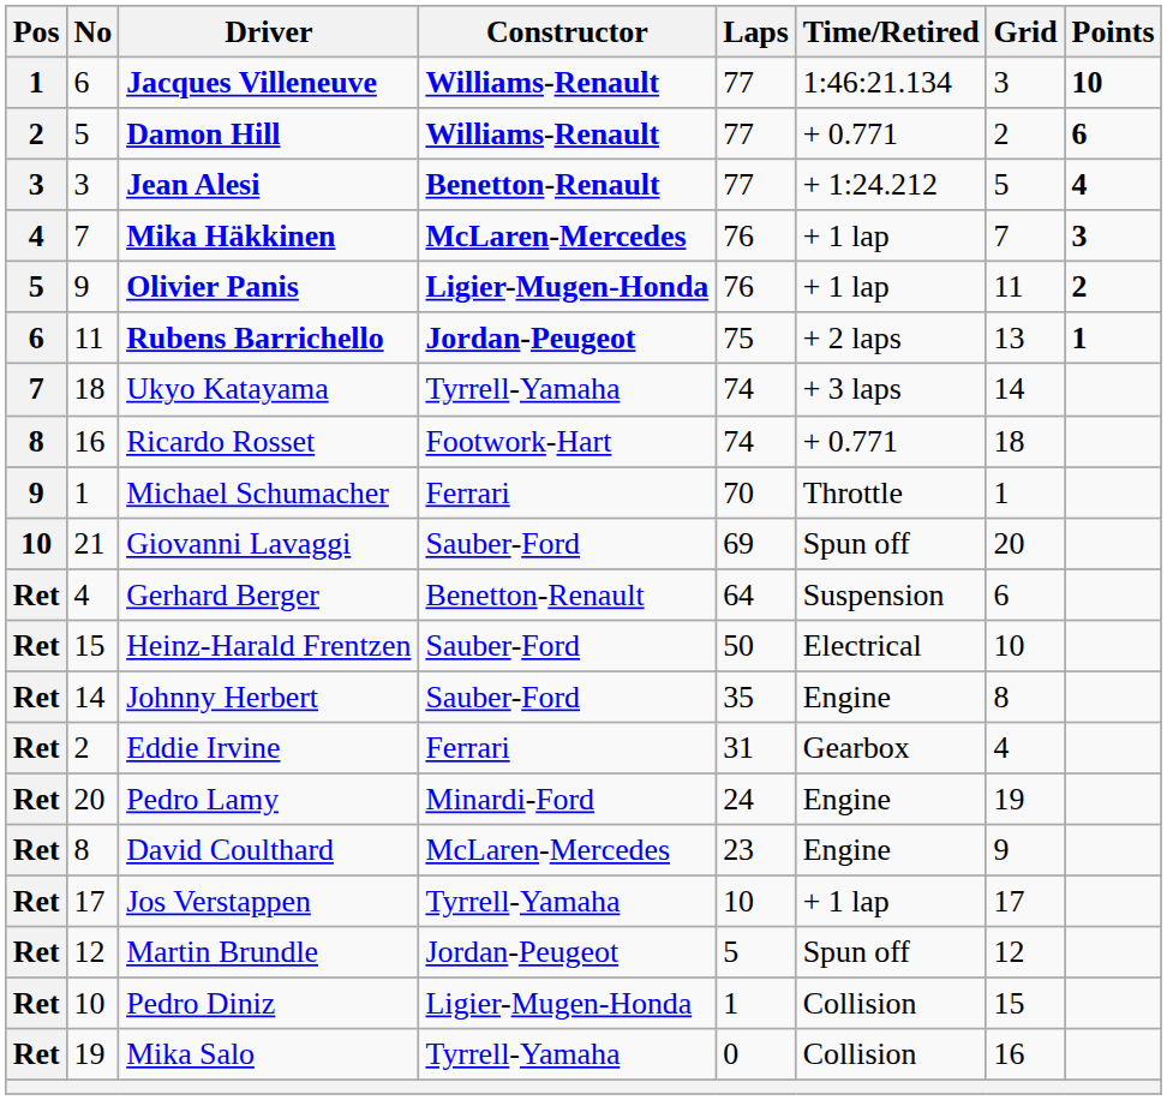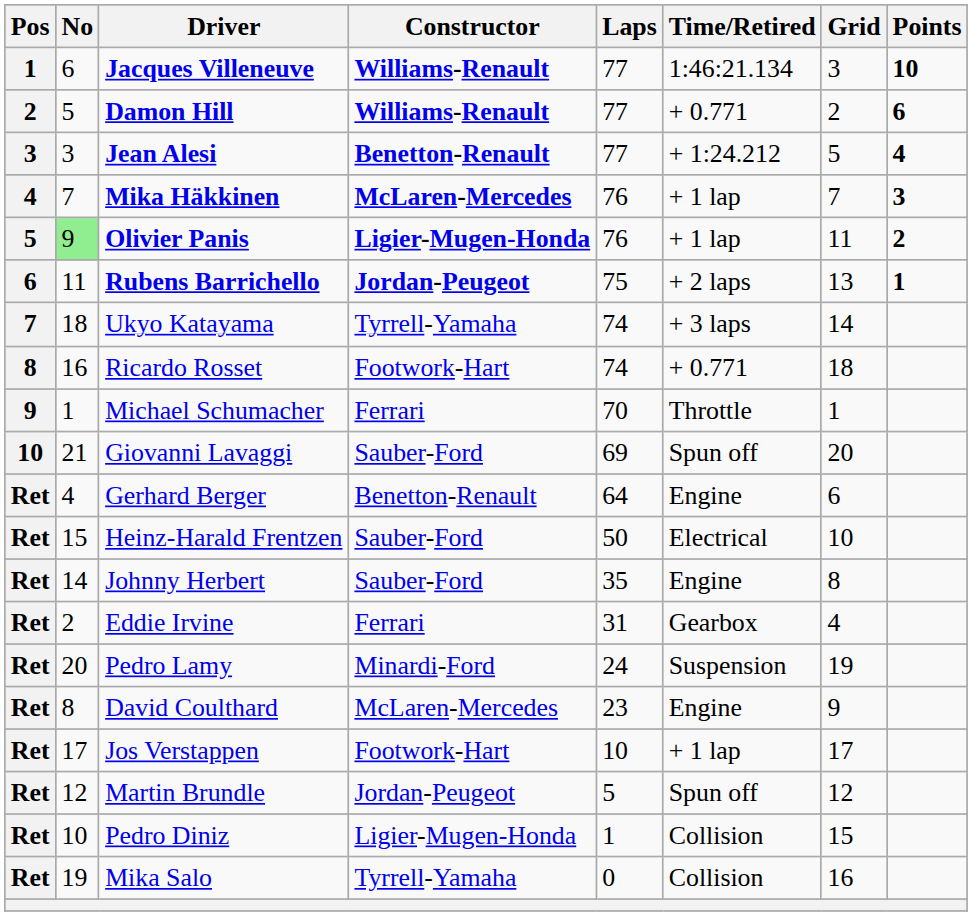 <table class="wikitable" style="font-size: 95%;">
 <tr>
 <th>Pos</th>
 <th>No</th>
 <th>Driver</th>
 <th>Constructor</th>
 <th>Laps</th>
 <th>Time/Retired</th>
 <th>Grid</th>
 <th>Points</th>
 </tr>
 <tr>
 <th>1</th>
 <td>6</td>
 <td> <strong><a href='#'>Jacques Villeneuve</a></strong></td>
 <td><strong><a href='#'>Williams</a>-<a href='#'>Renault</a></strong></td>
 <td>77</td>
 <td>1:46:21.134</td>
 <td>3</td>
 <td><strong>10</strong></td>
 </tr>
 <tr>
 <th>2</th>
 <td>5</td>
 <td> <strong><a href='#'>Damon Hill</a></strong></td>
 <td><strong><a href='#'>Williams</a>-<a href='#'>Renault</a></strong></td>
 <td>77</td>
 <td>+ 0.771</td>
 <td>2</td>
 <td><strong>6</strong></td>
 </tr>
 <tr>
 <th>3</th>
 <td>3</td>
 <td> <strong><a href='#'>Jean Alesi</a></strong></td>
 <td><strong><a href='#'>Benetton</a>-<a href='#'>Renault</a></strong></td>
 <td>77</td>
 <td>+ 1:24.212</td>
 <td>5</td>
 <td><strong>4</strong></td>
 </tr>
 <tr>
 <th>4</th>
 <td>7</td>
 <td> <strong><a href='#'>Mika Häkkinen</a></strong></td>
 <td><strong><a href='#'>McLaren</a>-<a href='#'>Mercedes</a></strong></td>
 <td>76</td>
 <td>+ 1 lap</td>
 <td>7</td>
 <td><strong>3</strong></td>
 </tr>
 <tr>
 <th>5</th>
-<td>9</td>
+<td style="background: lightgreen;">9</td>
 <td> <strong><a href='#'>Olivier Panis</a></strong></td>
 <td><strong><a href='#'>Ligier</a>-<a href='#'>Mugen-Honda</a></strong></td>
 <td>76</td>
 <td>+ 1 lap</td>
 <td>11</td>
 <td><strong>2</strong></td>
 </tr>
 <tr>
 <th>6</th>
 <td>11</td>
 <td> <strong><a href='#'>Rubens Barrichello</a></strong></td>
 <td><strong><a href='#'>Jordan</a>-<a href='#'>Peugeot</a></strong></td>
 <td>75</td>
 <td>+ 2 laps</td>
 <td>13</td>
 <td><strong>1</strong></td>
 </tr>
 <tr>
 <th>7</th>
 <td>18</td>
 <td> <a href='#'>Ukyo Katayama</a></td>
 <td><a href='#'>Tyrrell</a>-<a href='#'>Yamaha</a></td>
 <td>74</td>
 <td>+ 3 laps</td>
 <td>14</td>
 <td> </td>
 </tr>
 <tr>
 <th>8</th>
 <td>16</td>
 <td> <a href='#'>Ricardo Rosset</a></td>
 <td><a href='#'>Footwork</a>-<a href='#'>Hart</a></td>
 <td>74</td>
 <td>+ 0.771</td>
 <td>18</td>
 <td> </td>
 </tr>
 <tr>
 <th>9</th>
 <td>1</td>
 <td> <a href='#'>Michael Schumacher</a></td>
 <td><a href='#'>Ferrari</a></td>
 <td>70</td>
 <td>Throttle</td>
 <td>1</td>
 <td> </td>
 </tr>
 <tr>
 <th>10</th>
 <td>21</td>
 <td> <a href='#'>Giovanni Lavaggi</a></td>
 <td><a href='#'>Sauber</a>-<a href='#'>Ford</a></td>
 <td>69</td>
 <td>Spun off</td>
 <td>20</td>
 <td> </td>
 </tr>
 <tr>
 <th>Ret</th>
 <td>4</td>
 <td> <a href='#'>Gerhard Berger</a></td>
 <td><a href='#'>Benetton</a>-<a href='#'>Renault</a></td>
 <td>64</td>
-<td>Suspension</td>
+<td>Engine</td>
 <td>6</td>
 <td> </td>
 </tr>
 <tr>
 <th>Ret</th>
 <td>15</td>
 <td> <a href='#'>Heinz-Harald Frentzen</a></td>
 <td><a href='#'>Sauber</a>-<a href='#'>Ford</a></td>
 <td>50</td>
 <td>Electrical</td>
 <td>10</td>
 <td> </td>
 </tr>
 <tr>
 <th>Ret</th>
 <td>14</td>
 <td> <a href='#'>Johnny Herbert</a></td>
 <td><a href='#'>Sauber</a>-<a href='#'>Ford</a></td>
 <td>35</td>
 <td>Engine</td>
 <td>8</td>
 <td> </td>
 </tr>
 <tr>
 <th>Ret</th>
 <td>2</td>
 <td> <a href='#'>Eddie Irvine</a></td>
 <td><a href='#'>Ferrari</a></td>
 <td>31</td>
 <td>Gearbox</td>
 <td>4</td>
 <td> </td>
 </tr>
 <tr>
 <th>Ret</th>
 <td>20</td>
 <td> <a href='#'>Pedro Lamy</a></td>
 <td><a href='#'>Minardi</a>-<a href='#'>Ford</a></td>
 <td>24</td>
-<td>Engine</td>
+<td>Suspension</td>
 <td>19</td>
 <td> </td>
 </tr>
 <tr>
 <th>Ret</th>
 <td>8</td>
 <td> <a href='#'>David Coulthard</a></td>
 <td><a href='#'>McLaren</a>-<a href='#'>Mercedes</a></td>
 <td>23</td>
 <td>Engine</td>
 <td>9</td>
 <td> </td>
 </tr>
 <tr>
 <th>Ret</th>
 <td>17</td>
 <td> <a href='#'>Jos Verstappen</a></td>
-<td><a href='#'>Tyrrell</a>-<a href='#'>Yamaha</a></td>
+<td><a href='#'>Footwork</a>-<a href='#'>Hart</a></td>
 <td>10</td>
 <td>+ 1 lap</td>
 <td>17</td>
 <td> </td>
 </tr>
 <tr>
 <th>Ret</th>
 <td>12</td>
 <td> <a href='#'>Martin Brundle</a></td>
 <td><a href='#'>Jordan</a>-<a href='#'>Peugeot</a></td>
 <td>5</td>
 <td>Spun off</td>
 <td>12</td>
 <td> </td>
 </tr>
 <tr>
 <th>Ret</th>
 <td>10</td>
 <td> <a href='#'>Pedro Diniz</a></td>
 <td><a href='#'>Ligier</a>-<a href='#'>Mugen-Honda</a></td>
 <td>1</td>
 <td>Collision</td>
 <td>15</td>
 <td> </td>
 </tr>
 <tr>
 <th>Ret</th>
 <td>19</td>
 <td> <a href='#'>Mika Salo</a></td>
 <td><a href='#'>Tyrrell</a>-<a href='#'>Yamaha</a></td>
 <td>0</td>
 <td>Collision</td>
 <td>16</td>
 <td> </td>
 </tr>
 <tr>
 <th colspan="8"></th>
 </tr>
 </table>
